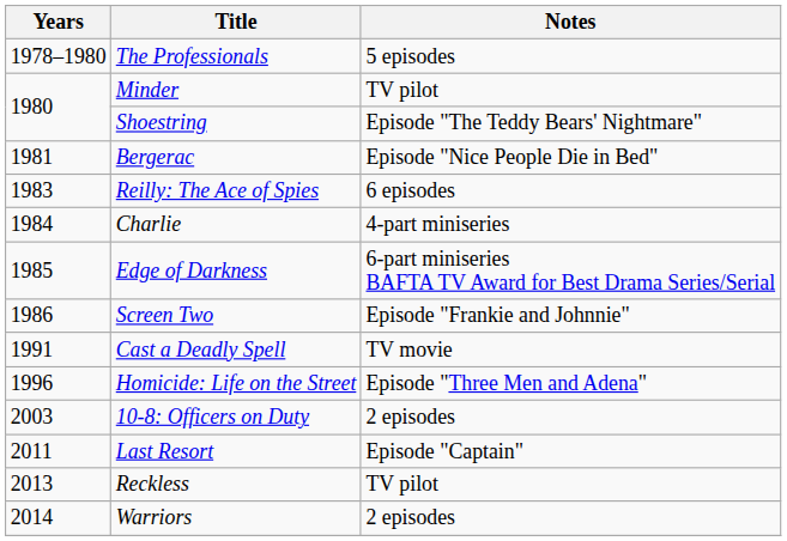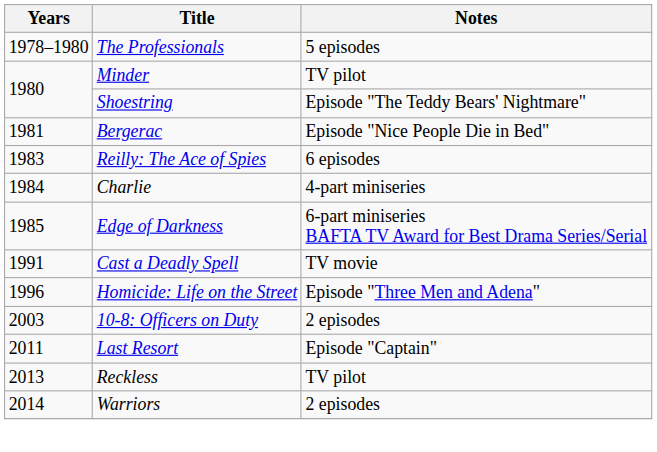 <table class="wikitable">
 <tr>
 <th>Years</th>
 <th>Title</th>
 <th>Notes</th>
 </tr>
 <tr>
 <td>1978–1980</td>
 <td><em><a href='#'>The Professionals</a></em></td>
 <td>5 episodes</td>
 </tr>
 <tr>
 <td rowspan=2>1980</td>
 <td><em><a href='#'>Minder</a></em></td>
 <td>TV pilot</td>
 </tr>
 <tr>
 <td><em><a href='#'>Shoestring</a></em></td>
 <td>Episode "The Teddy Bears' Nightmare"</td>
 </tr>
 <tr>
 <td>1981</td>
 <td><em><a href='#'>Bergerac</a></em></td>
 <td>Episode "Nice People Die in Bed"</td>
 </tr>
 <tr>
 <td>1983</td>
 <td><em><a href='#'>Reilly: The Ace of Spies</a></em></td>
 <td>6 episodes</td>
 </tr>
 <tr>
 <td>1984</td>
 <td><em>Charlie</em></td>
 <td>4-part miniseries</td>
 </tr>
 <tr>
 <td>1985</td>
 <td><em><a href='#'>Edge of Darkness</a></em></td>
 <td>6-part miniseries<br><a href='#'>BAFTA TV Award for Best Drama Series/Serial</a></td>
 </tr>
 <tr>
-<td>1986</td>
-<td><em><a href='#'>Screen Two</a></em></td>
-<td>Episode "Frankie and Johnnie"</td>
-</tr>
-<tr>
 <td>1991</td>
 <td><em><a href='#'>Cast a Deadly Spell</a></em></td>
 <td>TV movie</td>
 </tr>
 <tr>
 <td>1996</td>
 <td><em><a href='#'>Homicide: Life on the Street</a></em></td>
 <td>Episode "<a href='#'>Three Men and Adena</a>"</td>
 </tr>
 <tr>
 <td>2003</td>
 <td><em><a href='#'>10-8: Officers on Duty</a></em></td>
 <td>2 episodes</td>
 </tr>
 <tr>
 <td>2011</td>
 <td><em><a href='#'>Last Resort</a></em></td>
 <td>Episode "Captain"</td>
 </tr>
 <tr>
 <td>2013</td>
 <td><em>Reckless</em></td>
 <td>TV pilot</td>
 </tr>
 <tr>
 <td>2014</td>
 <td><em>Warriors</em></td>
 <td>2 episodes</td>
 </tr>
 <tr>
 </tr>
 </table>
